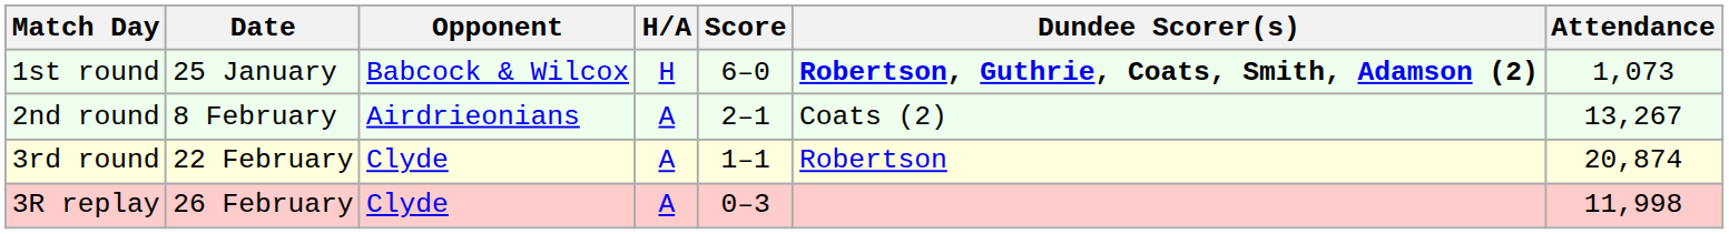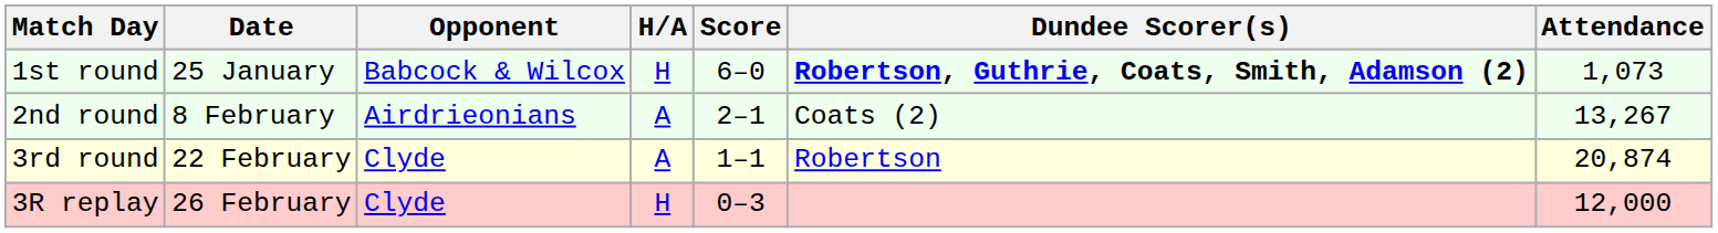 <table class="wikitable" style="text-align:center">
 <tr>
 <th>Match Day</th>
 <th>Date</th>
 <th>Opponent</th>
 <th>H/A</th>
 <th>Score</th>
 <th>Dundee Scorer(s)</th>
 <th>Attendance</th>
 </tr>
 <tr bgcolor="#EEFFEE">
 <td>1st round</td>
 <td align="left">25 January</td>
 <td align="left"><a href='#'>Babcock & Wilcox</a></td>
 <td><a href='#'>H</a></td>
 <td>6–0</td>
 <td align="left"><strong><a href='#'>Robertson</a>, <a href='#'>Guthrie</a>, Coats, Smith, <a href='#'>Adamson</a> (2)</strong></td>
 <td>1,073</td>
 </tr>
 <tr bgcolor="#EEFFEE">
 <td>2nd round</td>
 <td align="left">8 February</td>
 <td align="left"><a href='#'>Airdrieonians</a></td>
 <td><a href='#'>A</a></td>
 <td>2–1</td>
 <td align="left">Coats (2)</td>
 <td>13,267</td>
 </tr>
 <tr bgcolor="#FFFFDD">
 <td>3rd round</td>
 <td align="left">22 February</td>
 <td align="left"><a href='#'>Clyde</a></td>
 <td><a href='#'>A</a></td>
 <td>1–1</td>
 <td align="left"><a href='#'>Robertson</a></td>
 <td>20,874</td>
 </tr>
 <tr bgcolor="#FFCCCC">
 <td>3R replay</td>
 <td align="left">26 February</td>
 <td align="left"><a href='#'>Clyde</a></td>
-<td><a href='#'>A</a></td>
+<td><a href='#'>H</a></td>
 <td>0–3</td>
 <td align="left"></td>
-<td>11,998</td>
+<td>12,000</td>
 </tr>
 </table>
